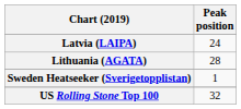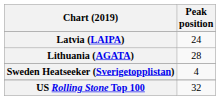 <table class="wikitable sortable plainrowheaders" style="text-align:center">
 <tr>
 <th scope="col">Chart (2019)</th>
 <th scope="col">Peak<br>position</th>
 </tr>
 <tr>
 </tr>
 <tr>
 </tr>
 <tr>
 </tr>
 <tr>
 </tr>
 <tr>
 </tr>
 <tr>
 </tr>
 <tr>
 </tr>
 <tr>
 <th scope="row">Latvia (<a href='#'>LAIPA</a>)</th>
 <td>24</td>
 </tr>
 <tr>
 <th scope="row">Lithuania (<a href='#'>AGATA</a>)</th>
 <td>28</td>
 </tr>
 <tr>
 </tr>
 <tr>
 </tr>
 <tr>
 <th scope="row">Sweden Heatseeker (<a href='#'>Sverigetopplistan</a>)</th>
-<td>1</td>
+<td>4</td>
 </tr>
 <tr>
 </tr>
 <tr>
 </tr>
 <tr>
 </tr>
 <tr>
 </tr>
 <tr>
 <th scope="row">US <a href='#'><em>Rolling Stone</em> Top 100</a></th>
 <td>32</td>
 </tr>
 </table>
